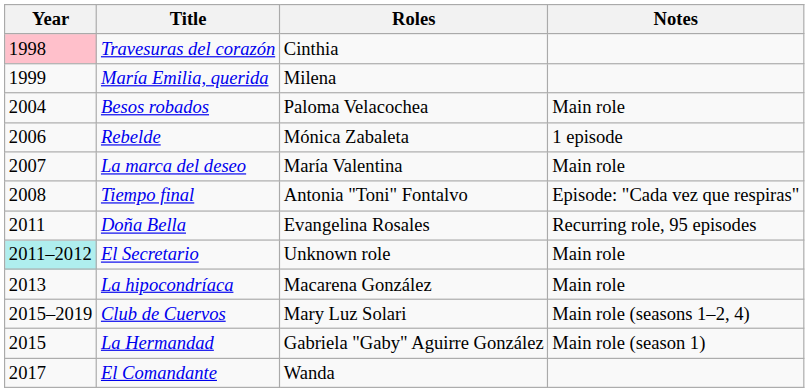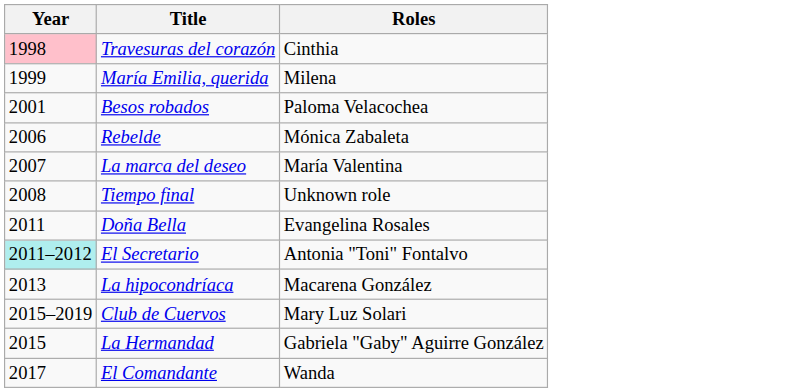 <table class="wikitable sortable">
 <tr>
 <th>Year</th>
 <th>Title</th>
 <th>Roles</th>
-<th class="unsortable">Notes</th>
 </tr>
 <tr>
 <td style="background: pink;">1998</td>
 <td><em><a href='#'>Travesuras del corazón</a></em></td>
 <td>Cinthia</td>
-<td></td>
 </tr>
 <tr>
 <td>1999</td>
 <td><em><a href='#'>María Emilia, querida</a></em></td>
 <td>Milena</td>
-<td></td>
 </tr>
 <tr>
-<td>2004</td>
+<td>2001</td>
 <td><em><a href='#'>Besos robados</a></em></td>
 <td>Paloma Velacochea</td>
-<td>Main role</td>
 </tr>
 <tr>
 <td>2006</td>
 <td><em><a href='#'>Rebelde</a></em></td>
 <td>Mónica Zabaleta</td>
-<td>1 episode</td>
 </tr>
 <tr>
 <td>2007</td>
 <td><em><a href='#'>La marca del deseo</a></em></td>
 <td>María Valentina</td>
-<td>Main role</td>
 </tr>
 <tr>
 <td>2008</td>
 <td><em><a href='#'>Tiempo final</a></em></td>
-<td>Antonia "Toni" Fontalvo</td>
-<td>Episode: "Cada vez que respiras"</td>
+<td>Unknown role</td>
 </tr>
 <tr>
 <td>2011</td>
 <td><em><a href='#'>Doña Bella</a></em></td>
 <td>Evangelina Rosales</td>
-<td>Recurring role, 95 episodes</td>
 </tr>
 <tr>
 <td style="background: paleturquoise;">2011–2012</td>
 <td><em><a href='#'>El Secretario</a></em></td>
-<td>Unknown role</td>
-<td>Main role</td>
+<td>Antonia "Toni" Fontalvo</td>
 </tr>
 <tr>
 <td>2013</td>
 <td><em><a href='#'>La hipocondríaca</a></em></td>
 <td>Macarena González</td>
-<td>Main role</td>
 </tr>
 <tr>
 <td>2015–2019</td>
 <td><em><a href='#'>Club de Cuervos</a></em></td>
 <td>Mary Luz Solari</td>
-<td>Main role (seasons 1–2, 4)</td>
 </tr>
 <tr>
 <td>2015</td>
 <td><em><a href='#'>La Hermandad</a></em></td>
 <td>Gabriela "Gaby" Aguirre González</td>
-<td>Main role (season 1)</td>
 </tr>
 <tr>
 <td>2017</td>
 <td><em><a href='#'>El Comandante</a></em></td>
 <td>Wanda</td>
-<td></td>
 </tr>
 </table>
